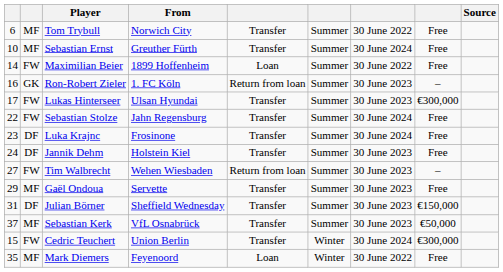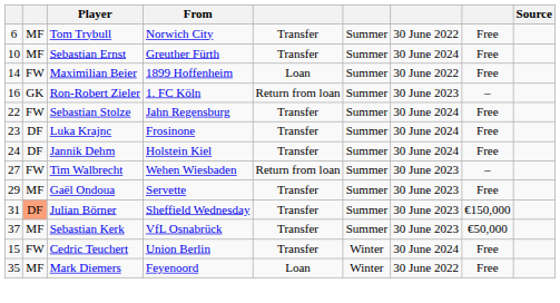 <table class="wikitable" style="text-align:center;">
 <tr>
 <th></th>
 <th></th>
 <th>Player</th>
 <th>From</th>
 <th></th>
 <th></th>
 <th></th>
 <th></th>
 <th>Source</th>
 </tr>
 <tr>
 <td>6</td>
 <td>MF</td>
 <td align="left"> <a href='#'>Tom Trybull</a></td>
 <td align="left"> <a href='#'>Norwich City</a></td>
 <td>Transfer</td>
 <td>Summer</td>
 <td>30 June 2022</td>
 <td>Free</td>
 <td></td>
 </tr>
 <tr>
 <td>10</td>
 <td>MF</td>
 <td align="left"> <a href='#'>Sebastian Ernst</a></td>
 <td align="left"> <a href='#'>Greuther Fürth</a></td>
 <td>Transfer</td>
 <td>Summer</td>
 <td>30 June 2024</td>
 <td>Free</td>
 <td></td>
 </tr>
 <tr>
 <td>14</td>
 <td>FW</td>
 <td align="left"> <a href='#'>Maximilian Beier</a></td>
 <td align="left"> <a href='#'>1899 Hoffenheim</a></td>
 <td>Loan</td>
 <td>Summer</td>
 <td>30 June 2022</td>
 <td>Free</td>
 <td></td>
 </tr>
 <tr>
 <td>16</td>
 <td>GK</td>
 <td align="left"> <a href='#'>Ron-Robert Zieler</a></td>
 <td align="left"> <a href='#'>1. FC Köln</a></td>
 <td>Return from loan</td>
 <td>Summer</td>
 <td>30 June 2023</td>
 <td>–</td>
 <td></td>
 </tr>
 <tr>
-<td>17</td>
-<td>FW</td>
-<td align="left"> <a href='#'>Lukas Hinterseer</a></td>
-<td align="left"> <a href='#'>Ulsan Hyundai</a></td>
-<td>Transfer</td>
-<td>Summer</td>
-<td>30 June 2023</td>
-<td>€300,000</td>
-<td></td>
-</tr>
-<tr>
 <td>22</td>
 <td>FW</td>
 <td align="left"> <a href='#'>Sebastian Stolze</a></td>
 <td align="left"> <a href='#'>Jahn Regensburg</a></td>
 <td>Transfer</td>
 <td>Summer</td>
 <td>30 June 2024</td>
 <td>Free</td>
 <td></td>
 </tr>
 <tr>
 <td>23</td>
 <td>DF</td>
 <td align="left"> <a href='#'>Luka Krajnc</a></td>
 <td align="left"> <a href='#'>Frosinone</a></td>
 <td>Transfer</td>
 <td>Summer</td>
 <td>30 June 2024</td>
 <td>Free</td>
 <td></td>
 </tr>
 <tr>
 <td>24</td>
 <td>DF</td>
 <td align="left"> <a href='#'>Jannik Dehm</a></td>
 <td align="left"> <a href='#'>Holstein Kiel</a></td>
 <td>Transfer</td>
 <td>Summer</td>
-<td>30 June 2023</td>
+<td>30 June 2024</td>
 <td>Free</td>
 <td></td>
 </tr>
 <tr>
 <td>27</td>
 <td>FW</td>
 <td align="left"> <a href='#'>Tim Walbrecht</a></td>
 <td align="left"> <a href='#'>Wehen Wiesbaden</a></td>
 <td>Return from loan</td>
 <td>Summer</td>
 <td>30 June 2023</td>
 <td>–</td>
 <td></td>
 </tr>
 <tr>
 <td>29</td>
 <td>MF</td>
 <td align="left"> <a href='#'>Gaël Ondoua</a></td>
 <td align="left"> <a href='#'>Servette</a></td>
 <td>Transfer</td>
 <td>Summer</td>
 <td>30 June 2023</td>
 <td>Free</td>
 <td></td>
 </tr>
 <tr>
 <td>31</td>
-<td>DF</td>
+<td style="background: lightsalmon;">DF</td>
 <td align="left"> <a href='#'>Julian Börner</a></td>
 <td align="left"> <a href='#'>Sheffield Wednesday</a></td>
 <td>Transfer</td>
 <td>Summer</td>
 <td>30 June 2023</td>
 <td>€150,000</td>
 <td></td>
 </tr>
 <tr>
 <td>37</td>
 <td>MF</td>
 <td align="left"> <a href='#'>Sebastian Kerk</a></td>
 <td align="left"> <a href='#'>VfL Osnabrück</a></td>
 <td>Transfer</td>
 <td>Summer</td>
 <td>30 June 2023</td>
 <td>€50,000</td>
 <td></td>
 </tr>
 <tr>
 <td>15</td>
 <td>FW</td>
 <td align="left"> <a href='#'>Cedric Teuchert</a></td>
 <td align="left"> <a href='#'>Union Berlin</a></td>
 <td>Transfer</td>
 <td>Winter</td>
 <td>30 June 2024</td>
-<td>€300,000</td>
+<td>Free</td>
 <td></td>
 </tr>
 <tr>
 <td>35</td>
 <td>MF</td>
 <td align="left"> <a href='#'>Mark Diemers</a></td>
 <td align="left"> <a href='#'>Feyenoord</a></td>
 <td>Loan</td>
 <td>Winter</td>
 <td>30 June 2022</td>
 <td>Free</td>
 <td></td>
 </tr>
 </table>
